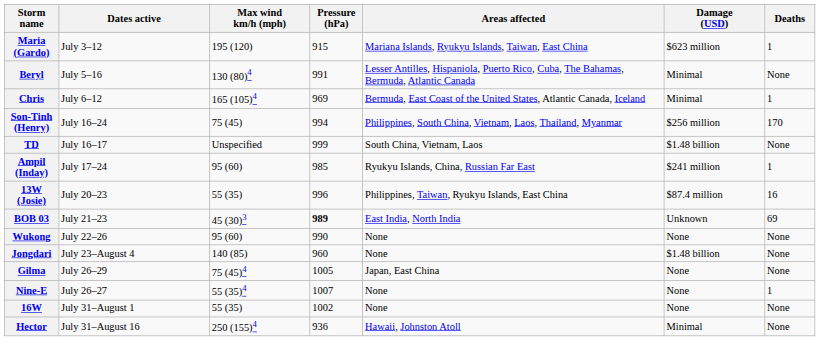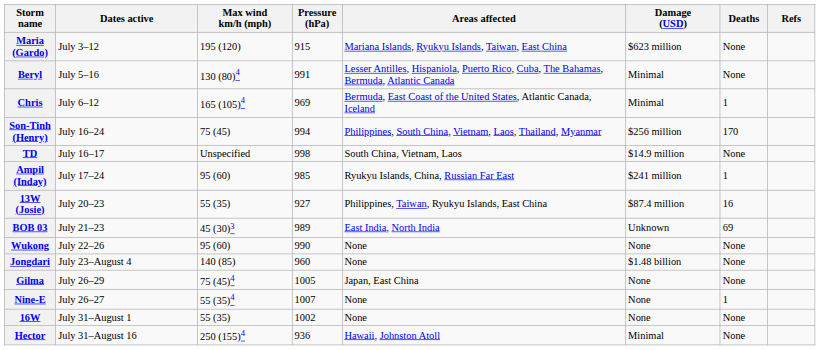 <table class="wikitable sortable">
 <tr>
 <th style="width:5%;">Storm name</th>
 <th style="width:15%;">Dates active</th>
 <th style="width:10%;">Max wind<br>km/h (mph)</th>
 <th style="width:5%;">Pressure<br>(hPa)</th>
 <th style="width:30%;">Areas affected</th>
 <th style="width:10%;">Damage<br>(<a href='#'>USD</a>)</th>
 <th style="width:5%;">Deaths</th>
+<th style="width:5%;">Refs</th>
 </tr>
 <tr>
 <th><a href='#'>Maria (Gardo)</a></th>
 <td>July 3–12</td>
 <td>195 (120)</td>
 <td>915</td>
 <td><a href='#'>Mariana Islands</a>, <a href='#'>Ryukyu Islands</a>, <a href='#'>Taiwan</a>, <a href='#'>East China</a></td>
 <td>$623 million</td>
-<td>1</td>
+<td>None</td>
+<td></td>
 </tr>
 <tr>
 <th><a href='#'>Beryl</a></th>
 <td>July 5–16</td>
 <td>130 (80)<a href='#'><sup>4</sup></a></td>
 <td>991</td>
 <td><a href='#'>Lesser Antilles</a>, <a href='#'>Hispaniola</a>, <a href='#'>Puerto Rico</a>, <a href='#'>Cuba</a>, <a href='#'>The Bahamas</a>, <a href='#'>Bermuda</a>, <a href='#'>Atlantic Canada</a></td>
 <td>Minimal</td>
 <td>None</td>
+<td></td>
 </tr>
 <tr>
 <th><a href='#'>Chris</a></th>
 <td>July 6–12</td>
 <td>165 (105)<a href='#'><sup>4</sup></a></td>
 <td>969</td>
 <td><a href='#'>Bermuda</a>, <a href='#'>East Coast of the United States</a>, Atlantic Canada, <a href='#'>Iceland</a></td>
 <td>Minimal</td>
 <td>1</td>
+<td></td>
 </tr>
 <tr>
 <th><a href='#'>Son-Tinh (Henry)</a></th>
 <td>July 16–24</td>
 <td>75 (45)</td>
 <td>994</td>
 <td><a href='#'>Philippines</a>, <a href='#'>South China</a>, <a href='#'>Vietnam</a>, <a href='#'>Laos</a>, <a href='#'>Thailand</a>, <a href='#'>Myanmar</a></td>
 <td>$256 million</td>
 <td>170</td>
+<td></td>
 </tr>
 <tr>
 <th><a href='#'>TD</a></th>
 <td>July 16–17</td>
 <td>Unspecified</td>
-<td>999</td>
+<td>998</td>
 <td>South China, Vietnam, Laos</td>
-<td>$1.48 billion</td>
+<td>$14.9 million</td>
 <td>None</td>
+<td></td>
 </tr>
 <tr>
 <th><a href='#'>Ampil (Inday)</a></th>
 <td>July 17–24</td>
 <td>95 (60)</td>
 <td>985</td>
 <td>Ryukyu Islands, China, <a href='#'>Russian Far East</a></td>
 <td>$241 million</td>
 <td>1</td>
+<td></td>
 </tr>
 <tr>
 <th><a href='#'>13W (Josie)</a></th>
 <td>July 20–23</td>
 <td>55 (35)</td>
-<td>996</td>
+<td>927</td>
 <td>Philippines, <a href='#'>Taiwan</a>, Ryukyu Islands, East China</td>
 <td>$87.4 million</td>
 <td>16</td>
+<td></td>
 </tr>
 <tr>
 <th><a href='#'>BOB 03</a></th>
 <td>July 21–23</td>
 <td>45 (30)<a href='#'><sup>3</sup></a></td>
-<td><strong>989</strong></td>
+<td>989</td>
 <td><a href='#'>East India</a>, <a href='#'>North India</a></td>
 <td>Unknown</td>
 <td>69</td>
+<td></td>
 </tr>
 <tr>
 <th><a href='#'>Wukong</a></th>
 <td>July 22–26</td>
 <td>95 (60)</td>
 <td>990</td>
 <td>None</td>
 <td>None</td>
 <td>None</td>
+<td></td>
 </tr>
 <tr>
 <th><a href='#'>Jongdari</a></th>
 <td>July 23–August 4</td>
 <td>140 (85)</td>
 <td>960</td>
 <td>None</td>
 <td>$1.48 billion</td>
 <td>None</td>
+<td></td>
 </tr>
 <tr>
 <th><a href='#'>Gilma</a></th>
 <td>July 26–29</td>
 <td>75 (45)<a href='#'><sup>4</sup></a></td>
 <td>1005</td>
 <td>Japan, East China</td>
 <td>None</td>
 <td>None</td>
+<td></td>
 </tr>
 <tr>
 <th><a href='#'>Nine-E</a></th>
 <td>July 26–27</td>
 <td>55 (35)<a href='#'><sup>4</sup></a></td>
 <td>1007</td>
 <td>None</td>
 <td>None</td>
 <td>1</td>
+<td></td>
 </tr>
 <tr>
 <th><a href='#'>16W</a></th>
 <td>July 31–August 1</td>
 <td>55 (35)</td>
 <td>1002</td>
 <td>None</td>
 <td>None</td>
 <td>None</td>
+<td></td>
 </tr>
 <tr>
 <th><a href='#'>Hector</a></th>
 <td>July 31–August 16</td>
 <td>250 (155)<a href='#'><sup>4</sup></a></td>
 <td>936</td>
 <td><a href='#'>Hawaii</a>, <a href='#'>Johnston Atoll</a></td>
 <td>Minimal</td>
 <td>None</td>
+<td></td>
 </tr>
 </table>
